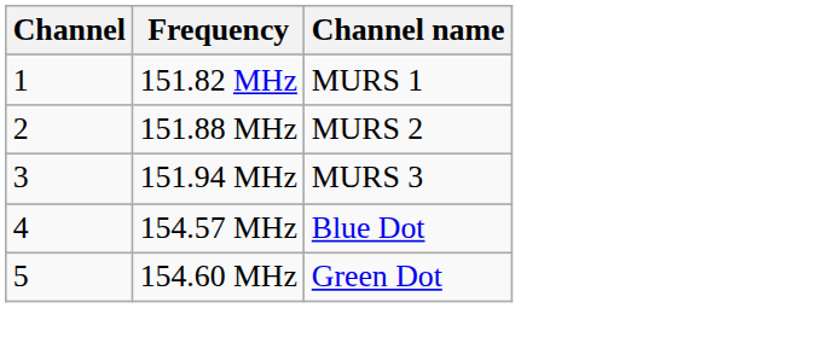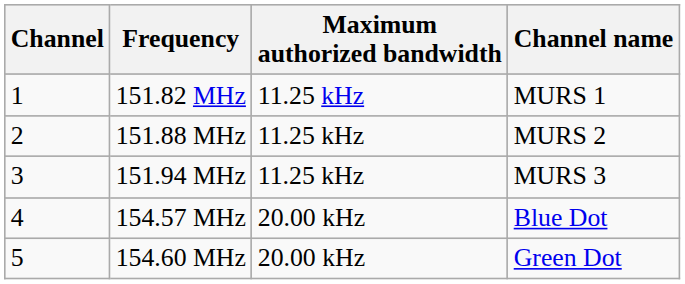 <table class="wikitable">
 <tr>
 <th>Channel</th>
 <th>Frequency</th>
+<th>Maximum<br>authorized bandwidth</th>
 <th>Channel name</th>
 </tr>
 <tr>
 <td>1</td>
 <td>151.82 <a href='#'>MHz</a></td>
+<td>11.25 <a href='#'>kHz</a></td>
 <td>MURS 1</td>
 </tr>
 <tr>
 <td>2</td>
 <td>151.88 MHz</td>
+<td>11.25 kHz</td>
 <td>MURS 2</td>
 </tr>
 <tr>
 <td>3</td>
 <td>151.94 MHz</td>
+<td>11.25 kHz</td>
 <td>MURS 3</td>
 </tr>
 <tr>
 <td>4</td>
 <td>154.57 MHz</td>
+<td>20.00 kHz</td>
 <td><a href='#'>Blue Dot</a></td>
 </tr>
 <tr>
 <td>5</td>
 <td>154.60 MHz</td>
+<td>20.00 kHz</td>
 <td><a href='#'>Green Dot</a></td>
 </tr>
 </table>
